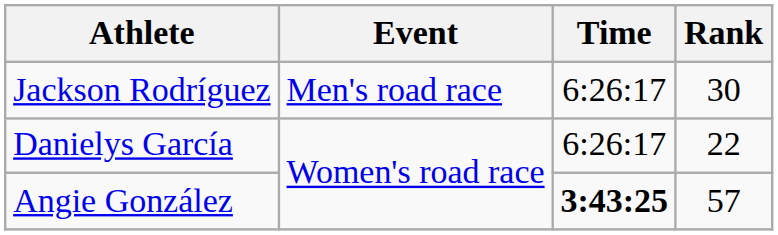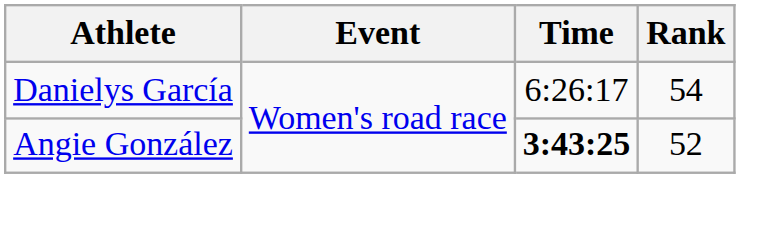 <table class=wikitable style="font-size:90%">
 <tr>
 <th>Athlete</th>
 <th>Event</th>
 <th>Time</th>
 <th>Rank</th>
 </tr>
 <tr align=center>
-<td align=left><a href='#'>Jackson Rodríguez</a></td>
-<td align=left><a href='#'>Men's road race</a></td>
-<td>6:26:17</td>
-<td>30</td>
-</tr>
-<tr align=center>
 <td align=left><a href='#'>Danielys García</a></td>
 <td align=left rowspan=2><a href='#'>Women's road race</a></td>
 <td>6:26:17</td>
-<td>22</td>
+<td>54</td>
 </tr>
 <tr align=center>
 <td align=left><a href='#'>Angie González</a></td>
 <td><strong>3:43:25</strong></td>
-<td>57</td>
+<td>52</td>
 </tr>
 </table>
